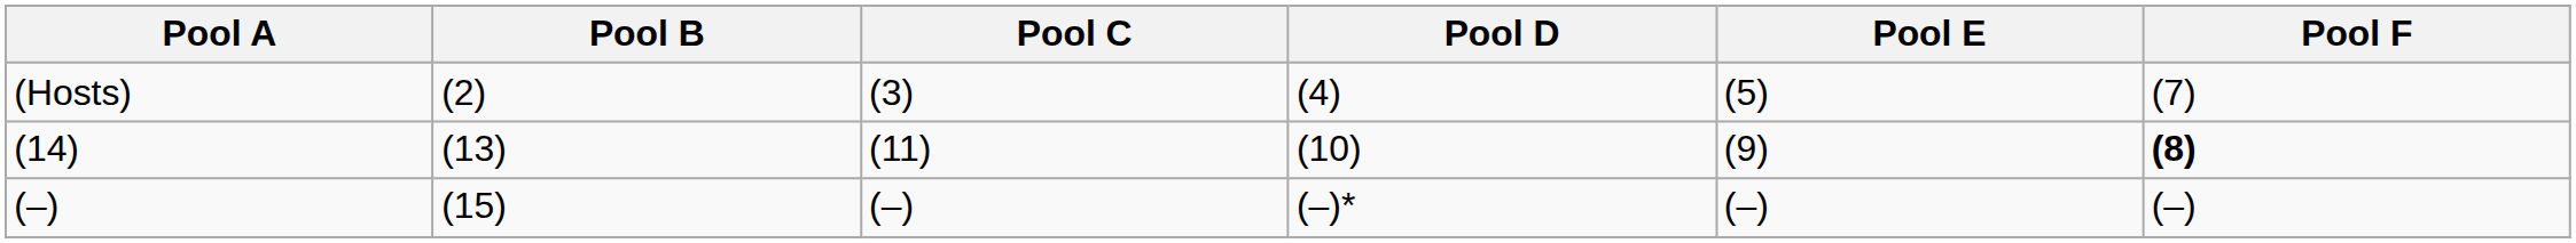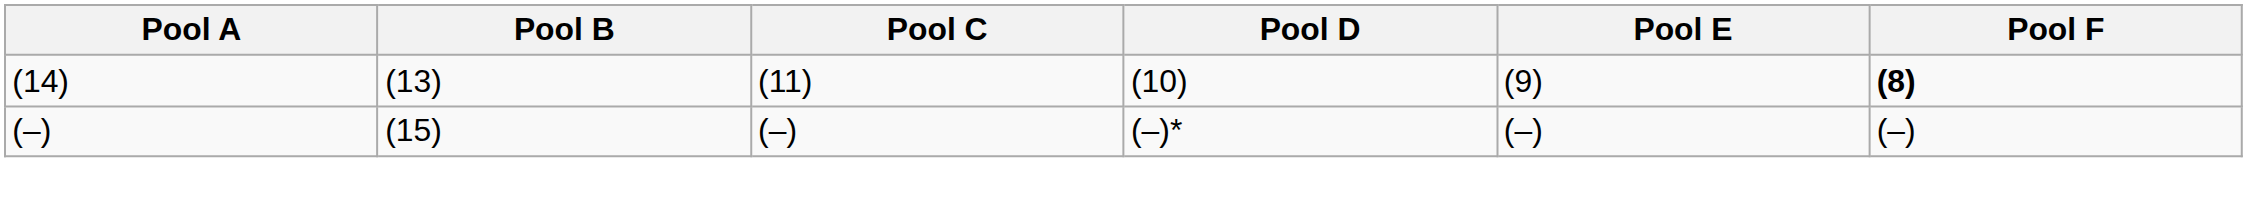 <table class="wikitable" style="white-space: nowrap;">
 <tr>
 <th width=180>Pool A</th>
 <th width=180>Pool B</th>
 <th width=180>Pool C</th>
 <th width=180>Pool D</th>
 <th width=180>Pool E</th>
 <th width=180>Pool F</th>
-</tr>
-<tr>
-<td> (Hosts)</td>
-<td> (2)</td>
-<td> (3)</td>
-<td> (4)</td>
-<td> (5)</td>
-<td> (7)</td>
 </tr>
 <tr>
 <td> (14)</td>
 <td> (13)</td>
 <td> (11)</td>
 <td> (10)</td>
 <td> (9)</td>
 <td><strong> (8)</strong></td>
 </tr>
 <tr>
 <td> (–)</td>
 <td> (15)</td>
 <td> (–)</td>
 <td> (–)*</td>
 <td> (–)</td>
 <td> (–)</td>
 </tr>
 </table>
